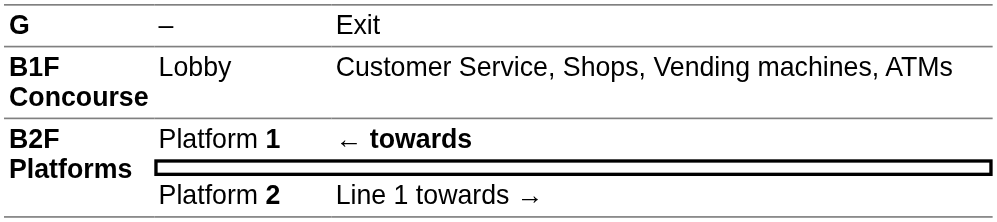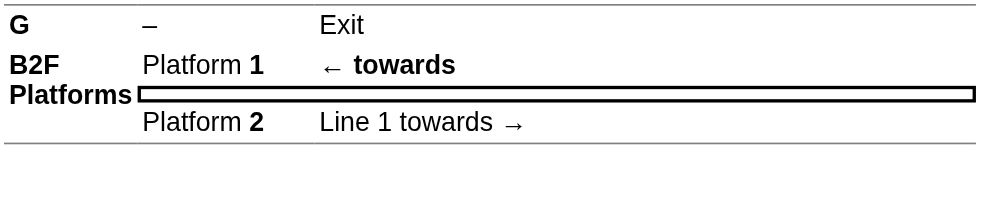 <table table border=0 cellspacing=0 cellpadding=3>
 <tr>
 <td style="border-top:solid 1px gray;" width=50 valign=top><strong>G</strong></td>
 <td style="border-top:solid 1px gray;" width=100 valign=top>–</td>
 <td style="border-top:solid 1px gray;" width=390 valign=top>Exit</td>
-</tr>
-<tr>
-<td style="border-bottom:solid 1px gray; border-top:solid 1px gray;" valign=top width=50><strong>B1F<br>Concourse</strong></td>
-<td style="border-bottom:solid 1px gray; border-top:solid 1px gray;" valign=top width=100>Lobby</td>
-<td style="border-bottom:solid 1px gray; border-top:solid 1px gray;" valign=top width=390>Customer Service, Shops, Vending machines, ATMs</td>
 </tr>
 <tr>
 <td style="border-bottom:solid 1px gray;" rowspan=4 valign=top><strong>B2F<br>Platforms</strong></td>
 <td>Platform <strong>1</strong></td>
 <td><strong>←  towards  </strong></td>
 </tr>
 <tr>
 <td style="border-right:solid 2px black;border-left:solid 2px black;border-top:solid 2px black;border-bottom:solid 2px black;text-align:center;" colspan=2></td>
 </tr>
 <tr>
 <td style="border-bottom:solid 1px gray;">Platform <strong>2</strong></td>
 <td style="border-bottom:solid 1px gray;">  Line 1 towards   →</td>
 </tr>
 </table>
